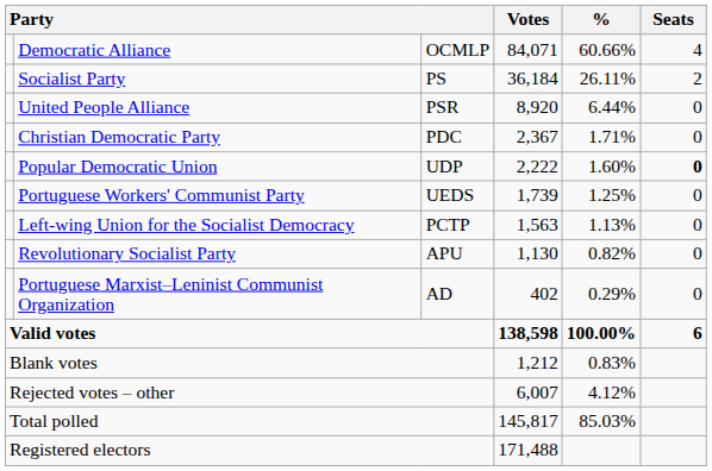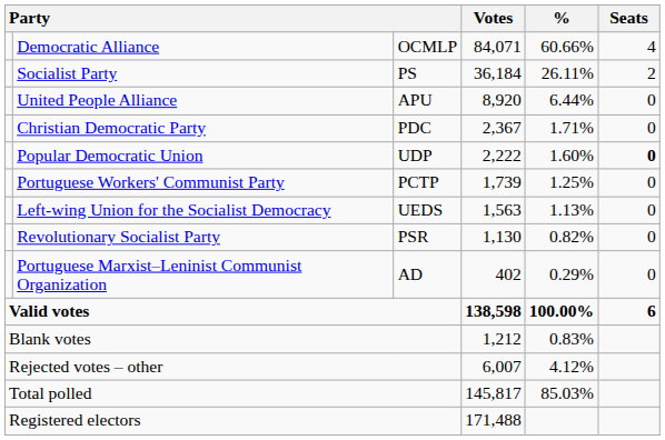 <table class="wikitable" border="1" style="text-align:right;">
 <tr>
 <th style="text-align:left;" colspan=3>Party</th>
 <th align=center width="50">Votes</th>
 <th align=center width="50">%</th>
 <th align=center width="50">Seats</th>
 </tr>
 <tr>
 <td></td>
 <td align=left><a href='#'>Democratic Alliance</a></td>
 <td align=left>OCMLP</td>
 <td>84,071</td>
 <td>60.66%</td>
 <td>4</td>
 </tr>
 <tr>
 <td></td>
 <td align=left><a href='#'>Socialist Party</a></td>
 <td align=left>PS</td>
 <td>36,184</td>
 <td>26.11%</td>
 <td>2</td>
 </tr>
 <tr>
 <td></td>
 <td align=left><a href='#'>United People Alliance</a></td>
-<td align=left>PSR</td>
+<td align=left>APU</td>
 <td>8,920</td>
 <td>6.44%</td>
 <td>0</td>
 </tr>
 <tr>
 <td></td>
 <td align=left style="white-space: nowrap;"><a href='#'>Christian Democratic Party</a></td>
 <td align=left>PDC</td>
 <td>2,367</td>
 <td>1.71%</td>
 <td>0</td>
 </tr>
 <tr>
 <td></td>
 <td align=left><a href='#'>Popular Democratic Union</a></td>
 <td align=left>UDP</td>
 <td>2,222</td>
 <td>1.60%</td>
 <td><strong>0</strong></td>
 </tr>
 <tr>
 <td></td>
 <td align=left><a href='#'>Portuguese Workers' Communist Party</a></td>
-<td align=left>UEDS</td>
+<td align=left>PCTP</td>
 <td>1,739</td>
 <td>1.25%</td>
 <td>0</td>
 </tr>
 <tr>
 <td></td>
 <td align=left><a href='#'>Left-wing Union for the Socialist Democracy</a></td>
-<td align=left>PCTP</td>
+<td align=left>UEDS</td>
 <td>1,563</td>
 <td>1.13%</td>
 <td>0</td>
 </tr>
 <tr>
 <td></td>
 <td align=left><a href='#'>Revolutionary Socialist Party</a></td>
-<td align=left>APU</td>
+<td align=left>PSR</td>
 <td>1,130</td>
 <td>0.82%</td>
 <td>0</td>
 </tr>
 <tr>
 <td></td>
 <td align=left><a href='#'>Portuguese Marxist–Leninist Communist Organization</a></td>
 <td align=left>AD</td>
 <td>402</td>
 <td>0.29%</td>
 <td>0</td>
 </tr>
 <tr style="font-weight:bold">
 <td align=left colspan=3>Valid votes</td>
 <td>138,598</td>
 <td>100.00%</td>
 <td>6</td>
 </tr>
 <tr>
 <td align=left colspan=3>Blank votes</td>
 <td>1,212</td>
 <td>0.83%</td>
 <td></td>
 </tr>
 <tr>
 <td align=left colspan=3>Rejected votes – other</td>
 <td>6,007</td>
 <td>4.12%</td>
 <td></td>
 </tr>
 <tr>
 <td align=left colspan=3>Total polled</td>
 <td>145,817</td>
 <td>85.03%</td>
 <td></td>
 </tr>
 <tr>
 <td align=left colspan=3>Registered electors</td>
 <td>171,488</td>
 <td></td>
 <td></td>
 </tr>
 </table>
